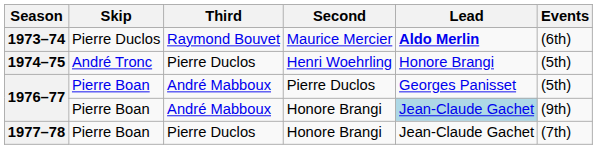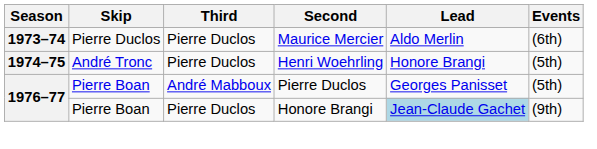 <table class="wikitable">
 <tr>
 <th scope="col">Season</th>
 <th scope="col">Skip</th>
 <th scope="col">Third</th>
 <th scope="col">Second</th>
 <th scope="col">Lead</th>
 <th scope="col">Events</th>
 </tr>
 <tr>
 <th scope="row">1973–74</th>
 <td>Pierre Duclos</td>
-<td><a href='#'>Raymond Bouvet</a></td>
+<td>Pierre Duclos</td>
 <td><a href='#'>Maurice Mercier</a></td>
-<td><strong><a href='#'>Aldo Merlin</a></strong></td>
+<td><a href='#'>Aldo Merlin</a></td>
 <td> (6th)</td>
 </tr>
 <tr>
 <th scope="row">1974–75</th>
 <td><a href='#'>André Tronc</a></td>
 <td>Pierre Duclos</td>
 <td><a href='#'>Henri Woehrling</a></td>
 <td><a href='#'>Honore Brangi</a></td>
 <td> (5th)</td>
 </tr>
 <tr>
 <th scope="row" rowspan="2">1976–77</th>
 <td><a href='#'>Pierre Boan</a></td>
 <td><a href='#'>André Mabboux</a></td>
 <td>Pierre Duclos</td>
 <td><a href='#'>Georges Panisset</a></td>
 <td> (5th)</td>
 </tr>
 <tr>
 <td>Pierre Boan</td>
-<td><a href='#'>André Mabboux</a></td>
+<td>Pierre Duclos</td>
 <td>Honore Brangi</td>
 <td style="background: lightblue;"><a href='#'>Jean-Claude Gachet</a></td>
 <td> (9th)</td>
 </tr>
-<tr>
-<th scope="row">1977–78</th>
-<td>Pierre Boan</td>
-<td>Pierre Duclos</td>
-<td>Honore Brangi</td>
-<td>Jean-Claude Gachet</td>
-<td> (7th)</td>
-</tr>
 </table>
